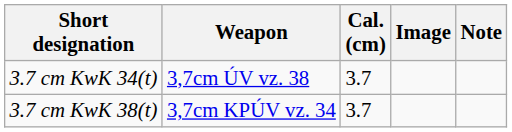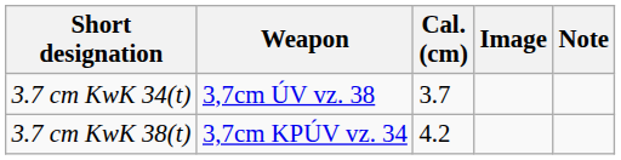 <table class="wikitable">
 <tr>
 <th>Short<br>designation</th>
 <th>Weapon</th>
 <th>Cal.<br>(cm)</th>
 <th>Image</th>
 <th>Note</th>
 </tr>
 <tr>
 <td><em>3.7 cm KwK 34(t)</em></td>
 <td><a href='#'>3,7cm ÚV vz. 38</a></td>
 <td>3.7</td>
 <td></td>
 <td></td>
 </tr>
 <tr>
 <td><em>3.7 cm KwK 38(t)</em></td>
 <td><a href='#'>3,7cm KPÚV vz. 34</a></td>
-<td>3.7</td>
+<td>4.2</td>
 <td></td>
 <td></td>
 </tr>
 </table>
